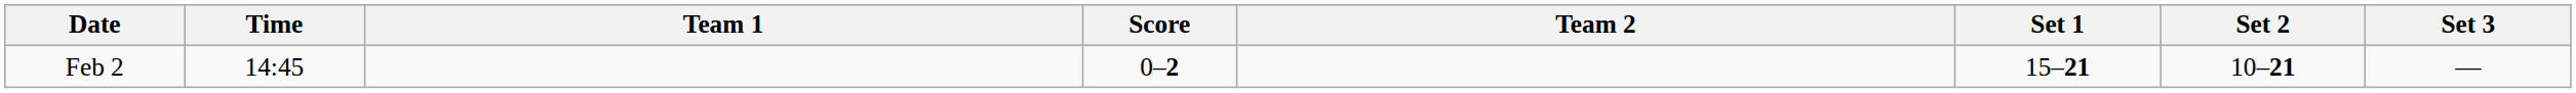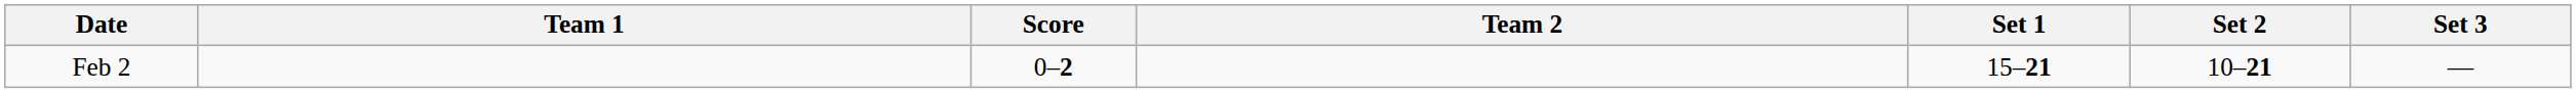 <table class="wikitable" width="100%">
 <tr>
 <th style="width:7%">Date</th>
-<th style="width:7%">Time</th>
 <th style="width:28%">Team 1</th>
 <th style="width:6%">Score</th>
 <th style="width:28%">Team 2</th>
 <th style="width:8%">Set 1</th>
 <th style="width:8%">Set 2</th>
 <th style="width:8%">Set 3</th>
 </tr>
 <tr>
 <td style="text-align:center">Feb 2</td>
-<td style="text-align:center">14:45</td>
 <td style="text-align:right"></td>
 <td style="text-align:center">0–<strong>2</strong></td>
 <td style="text-align:left"><strong></strong></td>
 <td style="text-align:center">15–<strong>21</strong></td>
 <td style="text-align:center">10–<strong>21</strong></td>
 <td style="text-align:center">—</td>
 </tr>
 </table>
